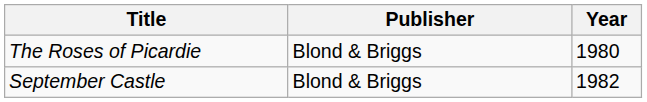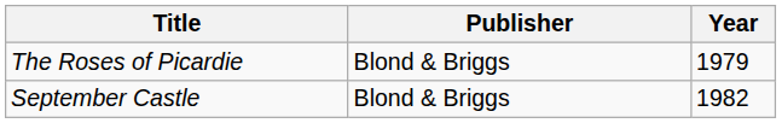 <table class="wikitable">
 <tr>
 <th width="225">Title</th>
 <th width="225">Publisher</th>
 <th width="50">Year</th>
 </tr>
 <tr>
 <td><em>The Roses of Picardie</em></td>
 <td>Blond & Briggs</td>
-<td>1980</td>
+<td>1979</td>
 </tr>
 <tr>
 <td><em>September Castle</em></td>
 <td>Blond & Briggs</td>
 <td>1982</td>
 </tr>
 </table>
